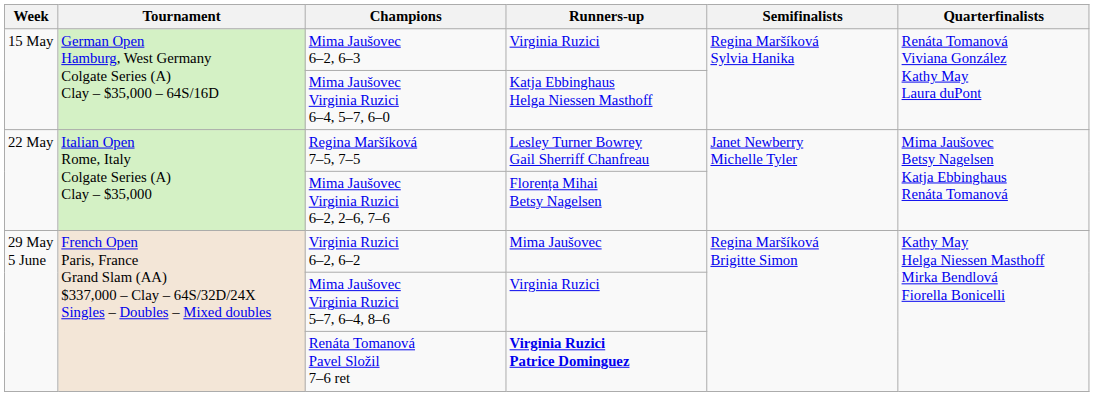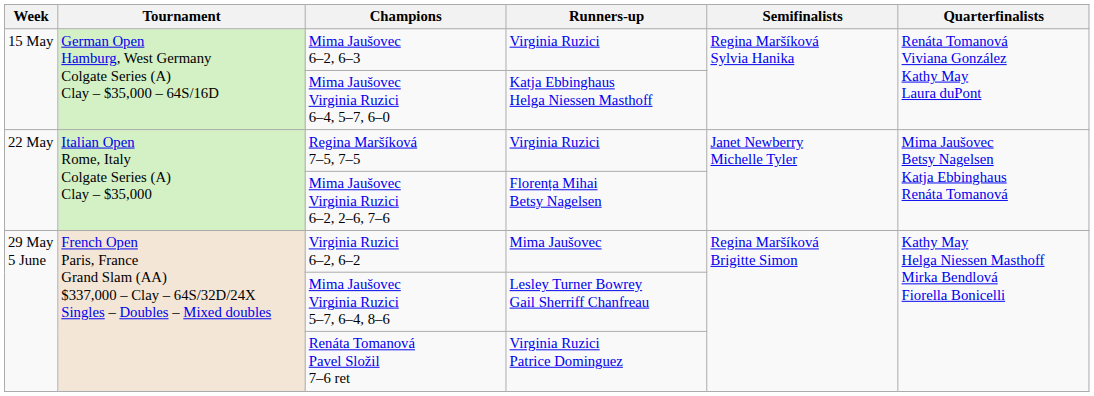 <table class=wikitable style=font-size:95%>
 <tr>
 <th style="width:48px;">Week</th>
 <th style="width:248px;">Tournament</th>
 <th style="width:200px;">Champions</th>
 <th style="width:200px;">Runners-up</th>
 <th style="width:190px;">Semifinalists</th>
 <th style="width:190px;">Quarterfinalists</th>
 </tr>
 <tr style="vertical-align: top;">
 <td rowspan=2>15 May</td>
 <td style="background:#D4F1C5;" rowspan="2"><a href='#'>German Open</a><br>  <a href='#'>Hamburg</a>, West Germany<br>Colgate Series (A)<br> Clay – $35,000 – 64S/16D</td>
 <td> <a href='#'>Mima Jaušovec</a> <br>6–2, 6–3</td>
 <td> <a href='#'>Virginia Ruzici</a></td>
 <td rowspan=2> <a href='#'>Regina Maršíková</a><br> <a href='#'>Sylvia Hanika</a></td>
 <td rowspan=2> <a href='#'>Renáta Tomanová</a><br> <a href='#'>Viviana González</a><br> <a href='#'>Kathy May</a><br> <a href='#'>Laura duPont</a></td>
 </tr>
 <tr style="vertical-align: top;">
 <td> <a href='#'>Mima Jaušovec</a> <br>  <a href='#'>Virginia Ruzici</a> <br>6–4, 5–7, 6–0</td>
 <td> <a href='#'>Katja Ebbinghaus</a><br>  <a href='#'>Helga Niessen Masthoff</a></td>
 </tr>
 <tr style="vertical-align: top;">
 <td rowspan=2>22 May</td>
 <td style="background:#D4F1C5;" rowspan="2"><a href='#'>Italian Open</a><br> Rome, Italy<br>Colgate Series (A)<br>Clay – $35,000</td>
 <td> <a href='#'>Regina Maršíková</a><br>7–5, 7–5</td>
-<td> <a href='#'>Lesley Turner Bowrey</a><br> <a href='#'>Gail Sherriff Chanfreau</a></td>
+<td> <a href='#'>Virginia Ruzici</a></td>
 <td rowspan=2> <a href='#'>Janet Newberry</a><br> <a href='#'>Michelle Tyler</a></td>
 <td rowspan=2> <a href='#'>Mima Jaušovec</a><br> <a href='#'>Betsy Nagelsen</a><br> <a href='#'>Katja Ebbinghaus</a><br> <a href='#'>Renáta Tomanová</a></td>
 </tr>
 <tr style="vertical-align: top;">
 <td> <a href='#'>Mima Jaušovec</a> <br>  <a href='#'>Virginia Ruzici</a><br>6–2, 2–6, 7–6</td>
 <td> <a href='#'>Florența Mihai</a><br>  <a href='#'>Betsy Nagelsen</a></td>
 </tr>
 <tr style="vertical-align: top;">
 <td rowspan=3>29 May<br>5 June</td>
 <td style="background:#F3E6D7;" rowspan="3"><a href='#'>French Open</a> <br> Paris, France<br>Grand Slam (AA)<br>$337,000 – Clay – 64S/32D/24X<br><a href='#'>Singles</a> – <a href='#'>Doubles</a> – <a href='#'>Mixed doubles</a></td>
 <td> <a href='#'>Virginia Ruzici</a> <br> 6–2, 6–2</td>
 <td> <a href='#'>Mima Jaušovec</a></td>
 <td rowspan=3> <a href='#'>Regina Maršíková</a><br> <a href='#'>Brigitte Simon</a></td>
 <td rowspan=3> <a href='#'>Kathy May</a><br> <a href='#'>Helga Niessen Masthoff</a><br> <a href='#'>Mirka Bendlová</a><br> <a href='#'>Fiorella Bonicelli</a></td>
 </tr>
 <tr style="vertical-align: top;">
 <td> <a href='#'>Mima Jaušovec</a> <br>  <a href='#'>Virginia Ruzici</a> <br>5–7, 6–4, 8–6</td>
-<td> <a href='#'>Virginia Ruzici</a></td>
+<td> <a href='#'>Lesley Turner Bowrey</a><br> <a href='#'>Gail Sherriff Chanfreau</a></td>
 </tr>
 <tr style="vertical-align: top;">
 <td> <a href='#'>Renáta Tomanová</a> <br>  <a href='#'>Pavel Složil</a> <br>7–6 ret</td>
-<td><strong> <a href='#'>Virginia Ruzici</a> <br>  <a href='#'>Patrice Dominguez</a></strong></td>
+<td> <a href='#'>Virginia Ruzici</a> <br>  <a href='#'>Patrice Dominguez</a></td>
 </tr>
 </table>
